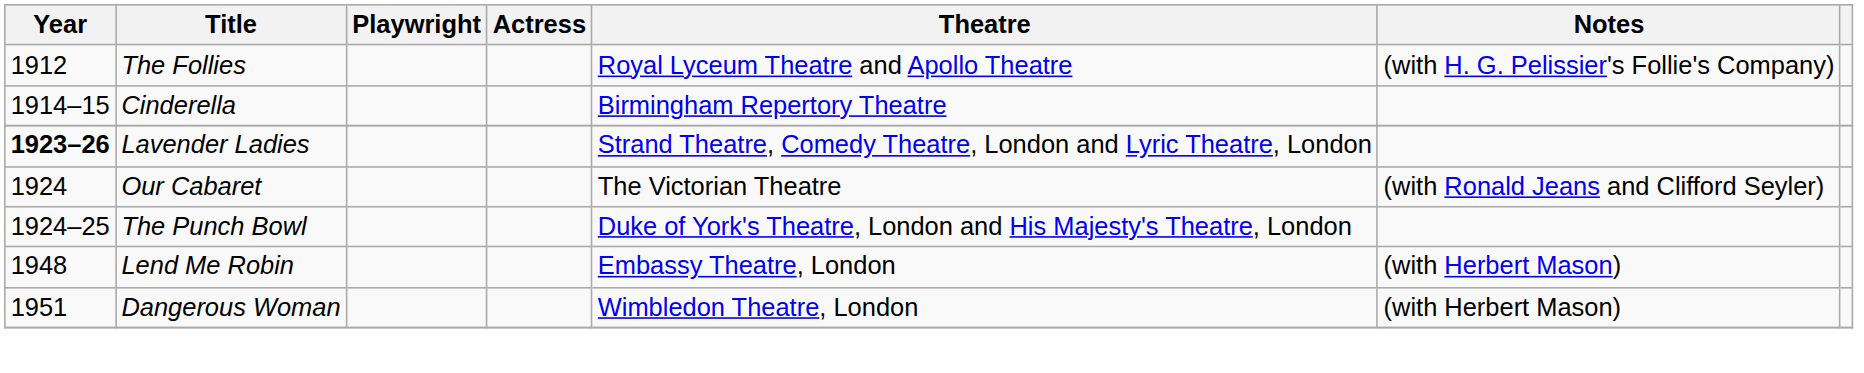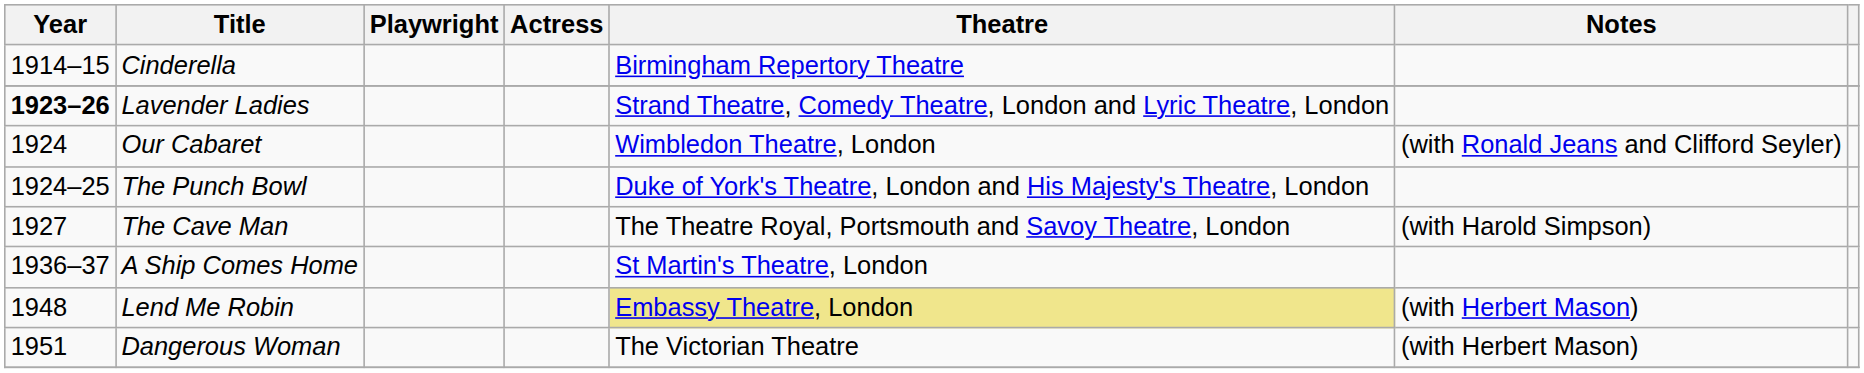 <table class="wikitable sortable">
 <tr>
 <th>Year</th>
 <th>Title</th>
 <th>Playwright</th>
 <th>Actress</th>
 <th>Theatre</th>
 <th>Notes</th>
 <th></th>
-</tr>
-<tr>
-<td>1912</td>
-<td><em>The Follies</em></td>
-<td></td>
-<td></td>
-<td><a href='#'>Royal Lyceum Theatre</a> and <a href='#'>Apollo Theatre</a></td>
-<td>(with <a href='#'>H. G. Pelissier</a>'s Follie's Company)</td>
-<td></td>
 </tr>
 <tr>
 <td>1914–15</td>
 <td><em>Cinderella</em></td>
 <td></td>
 <td></td>
 <td><a href='#'>Birmingham Repertory Theatre</a></td>
 <td></td>
 <td></td>
 </tr>
 <tr>
 </tr>
 <tr>
 <td><strong>1923–26</strong></td>
 <td><em>Lavender Ladies</em></td>
 <td></td>
 <td></td>
 <td><a href='#'>Strand Theatre</a>, <a href='#'>Comedy Theatre</a>, London and <a href='#'>Lyric Theatre</a>, London</td>
 <td></td>
 <td></td>
 </tr>
 <tr>
 <td>1924</td>
 <td><em>Our Cabaret</em></td>
 <td></td>
 <td></td>
-<td>The Victorian Theatre</td>
+<td><a href='#'>Wimbledon Theatre</a>, London</td>
 <td>(with <a href='#'>Ronald Jeans</a> and Clifford Seyler)</td>
 <td></td>
 </tr>
 <tr>
 <td>1924–25</td>
 <td><em>The Punch Bowl</em></td>
 <td></td>
 <td></td>
 <td><a href='#'>Duke of York's Theatre</a>, London and <a href='#'>His Majesty's Theatre</a>, London</td>
 <td></td>
 <td></td>
 </tr>
 <tr>
+<td>1927</td>
+<td><em>The Cave Man</em></td>
+<td></td>
+<td></td>
+<td>The Theatre Royal, Portsmouth and <a href='#'>Savoy Theatre</a>, London</td>
+<td>(with Harold Simpson)</td>
+<td></td>
+</tr>
+<tr>
+<td>1936–37</td>
+<td><em>A Ship Comes Home</em></td>
+<td></td>
+<td></td>
+<td><a href='#'>St Martin's Theatre</a>, London</td>
+<td></td>
+<td></td>
+</tr>
+<tr>
 <td>1948</td>
 <td><em>Lend Me Robin</em></td>
 <td></td>
 <td></td>
-<td><a href='#'>Embassy Theatre</a>, London</td>
+<td style="background: khaki;"><a href='#'>Embassy Theatre</a>, London</td>
 <td>(with <a href='#'>Herbert Mason</a>)</td>
 <td></td>
 </tr>
 <tr>
 <td>1951</td>
 <td><em>Dangerous Woman</em></td>
 <td></td>
 <td></td>
-<td><a href='#'>Wimbledon Theatre</a>, London</td>
+<td>The Victorian Theatre</td>
 <td>(with Herbert Mason)</td>
 <td></td>
 </tr>
 <tr>
 </tr>
 </table>
